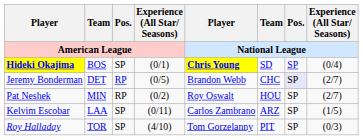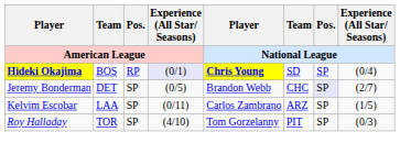 <table class="wikitable">
 <tr>
 <th>Player</th>
 <th>Team</th>
 <th>Pos.</th>
 <th>Experience<br>(All Star/<br>Seasons)</th>
 <th>Player</th>
 <th>Team</th>
 <th>Pos.</th>
 <th>Experience<br>(All Star/<br>Seasons)</th>
 </tr>
 <tr>
 <th colspan="4" style="background-color:#FFCCCC;">American League</th>
 <th colspan="4" style="background-color:#D0E7FF;">National League</th>
 </tr>
 <tr>
 <td style="background:yellow;"><strong><a href='#'>Hideki Okajima</a></strong></td>
 <td><a href='#'>BOS</a></td>
-<td>SP</td>
-<td align="center">(0/1)</td>
+<td><a href='#'>RP</a></td>
+<td align="center" style="background: lavender;">(0/1)</td>
 <td style="background:yellow;"><strong><a href='#'>Chris Young</a></strong></td>
 <td><a href='#'>SD</a></td>
 <td><a href='#'>SP</a></td>
 <td align="center">(0/4)</td>
 </tr>
 <tr>
 <td><a href='#'>Jeremy Bonderman</a></td>
 <td><a href='#'>DET</a></td>
-<td><a href='#'>RP</a></td>
+<td>SP</td>
 <td align="center">(0/5)</td>
 <td><a href='#'>Brandon Webb</a></td>
 <td><a href='#'>CHC</a></td>
 <td style="background: lavender;">SP</td>
-<td align="center">(2/7)</td>
-</tr>
-<tr>
-<td><a href='#'>Pat Neshek</a></td>
-<td><a href='#'>MIN</a></td>
-<td>RP</td>
-<td align="center">(0/2)</td>
-<td><a href='#'>Roy Oswalt</a></td>
-<td><a href='#'>HOU</a></td>
-<td>SP</td>
 <td align="center">(2/7)</td>
 </tr>
 <tr>
 <td><a href='#'>Kelvim Escobar</a></td>
 <td><a href='#'>LAA</a></td>
 <td>SP</td>
 <td align="center">(0/11)</td>
 <td><a href='#'>Carlos Zambrano</a></td>
 <td><a href='#'>ARZ</a></td>
 <td>SP</td>
 <td align="center">(1/5)</td>
 </tr>
 <tr>
 <td><em><a href='#'>Roy Halladay</a></em></td>
 <td><a href='#'>TOR</a></td>
 <td>SP</td>
 <td align="center">(4/10)</td>
 <td><a href='#'>Tom Gorzelanny</a></td>
 <td><a href='#'>PIT</a></td>
 <td>SP</td>
 <td align="center">(0/3)</td>
 </tr>
 </table>
